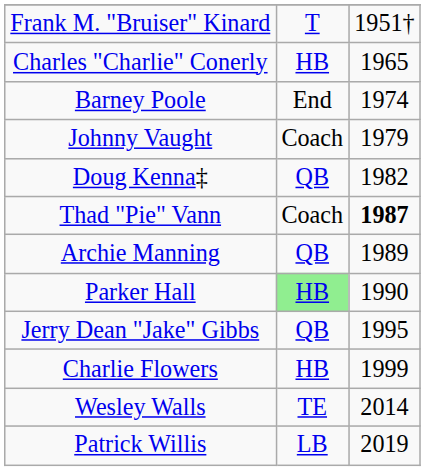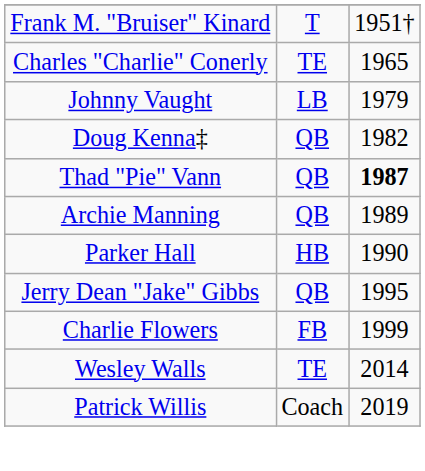 <table class="wikitable" style="text-align:center">
 <tr>
 </tr>
 <tr>
 <td><a href='#'>Frank M. "Bruiser" Kinard</a></td>
 <td><a href='#'>T</a></td>
 <td>1951†</td>
 </tr>
 <tr>
 <td><a href='#'>Charles "Charlie" Conerly</a></td>
-<td><a href='#'>HB</a></td>
+<td><a href='#'>TE</a></td>
 <td>1965</td>
 </tr>
 <tr>
-<td><a href='#'>Barney Poole</a></td>
-<td>End</td>
-<td>1974</td>
-</tr>
-<tr>
 <td><a href='#'>Johnny Vaught</a></td>
-<td>Coach</td>
+<td><a href='#'>LB</a></td>
 <td>1979</td>
 </tr>
 <tr>
 <td><a href='#'>Doug Kenna</a>‡</td>
 <td><a href='#'>QB</a></td>
 <td>1982</td>
 </tr>
 <tr>
 <td><a href='#'>Thad "Pie" Vann</a></td>
-<td>Coach</td>
+<td><a href='#'>QB</a></td>
 <td><strong>1987</strong></td>
 </tr>
 <tr>
 <td><a href='#'>Archie Manning</a></td>
 <td><a href='#'>QB</a></td>
 <td>1989</td>
 </tr>
 <tr>
 <td><a href='#'>Parker Hall</a></td>
-<td style="background: lightgreen;"><a href='#'>HB</a></td>
+<td><a href='#'>HB</a></td>
 <td>1990</td>
 </tr>
 <tr>
 <td><a href='#'>Jerry Dean "Jake" Gibbs</a></td>
 <td><a href='#'>QB</a></td>
 <td>1995</td>
 </tr>
 <tr>
 <td><a href='#'>Charlie Flowers</a></td>
-<td><a href='#'>HB</a></td>
+<td><a href='#'>FB</a></td>
 <td>1999</td>
 </tr>
 <tr>
 <td><a href='#'>Wesley Walls</a></td>
 <td><a href='#'>TE</a></td>
 <td>2014</td>
 </tr>
 <tr>
 <td><a href='#'>Patrick Willis</a></td>
-<td><a href='#'>LB</a></td>
+<td>Coach</td>
 <td>2019</td>
 </tr>
 </table>
